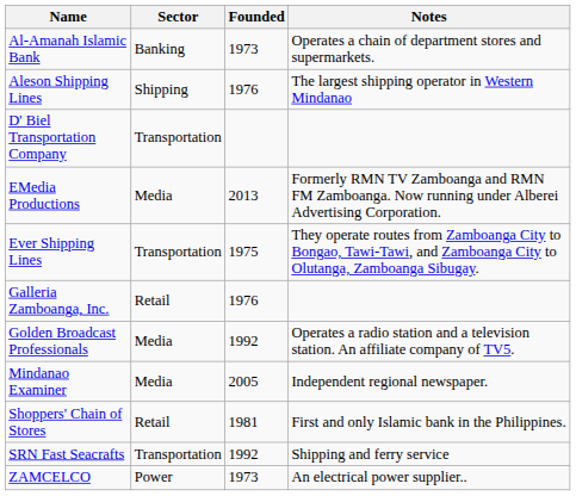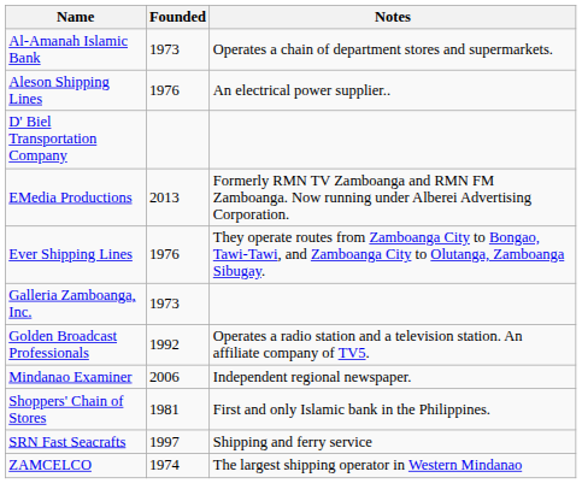 <table class="wikitable">
 <tr>
 <th>Name</th>
-<th>Sector</th>
 <th>Founded</th>
 <th>Notes</th>
 </tr>
 <tr>
 <td><a href='#'>Al-Amanah Islamic Bank</a></td>
-<td>Banking</td>
 <td>1973</td>
 <td>Operates a chain of department stores and supermarkets.</td>
 </tr>
 <tr>
 <td><a href='#'>Aleson Shipping Lines</a></td>
-<td>Shipping</td>
 <td>1976</td>
-<td>The largest shipping operator in <a href='#'>Western Mindanao</a></td>
+<td>An electrical power supplier..</td>
 </tr>
 <tr>
 <td><a href='#'>D' Biel Transportation Company</a></td>
-<td>Transportation</td>
 <td></td>
 <td></td>
 </tr>
 <tr>
 <td><a href='#'>EMedia Productions</a></td>
-<td>Media</td>
 <td>2013</td>
 <td>Formerly RMN TV Zamboanga and RMN FM Zamboanga. Now running under Alberei Advertising Corporation.</td>
 </tr>
 <tr>
 <td><a href='#'>Ever Shipping Lines</a></td>
-<td>Transportation</td>
-<td>1975</td>
+<td>1976</td>
 <td>They operate routes from <a href='#'>Zamboanga City</a> to <a href='#'>Bongao, Tawi-Tawi</a>, and <a href='#'>Zamboanga City</a> to <a href='#'>Olutanga, Zamboanga Sibugay</a>.</td>
 </tr>
 <tr>
 <td><a href='#'>Galleria Zamboanga, Inc.</a></td>
-<td>Retail</td>
-<td>1976</td>
+<td>1973</td>
 <td></td>
 </tr>
 <tr>
 <td><a href='#'>Golden Broadcast Professionals</a></td>
-<td>Media</td>
 <td>1992</td>
 <td>Operates a radio station and a television station. An affiliate company of <a href='#'>TV5</a>.</td>
 </tr>
 <tr>
 <td><a href='#'>Mindanao Examiner</a></td>
-<td>Media</td>
-<td>2005</td>
+<td>2006</td>
 <td>Independent regional newspaper.</td>
 </tr>
 <tr>
 <td><a href='#'>Shoppers' Chain of Stores</a></td>
-<td>Retail</td>
 <td>1981</td>
 <td>First and only Islamic bank in the Philippines.</td>
 </tr>
 <tr>
 <td><a href='#'>SRN Fast Seacrafts</a></td>
-<td>Transportation</td>
-<td>1992</td>
+<td>1997</td>
 <td>Shipping and ferry service</td>
 </tr>
 <tr>
 <td><a href='#'>ZAMCELCO</a></td>
-<td>Power</td>
-<td>1973</td>
-<td>An electrical power supplier..</td>
+<td>1974</td>
+<td>The largest shipping operator in <a href='#'>Western Mindanao</a></td>
 </tr>
 </table>
